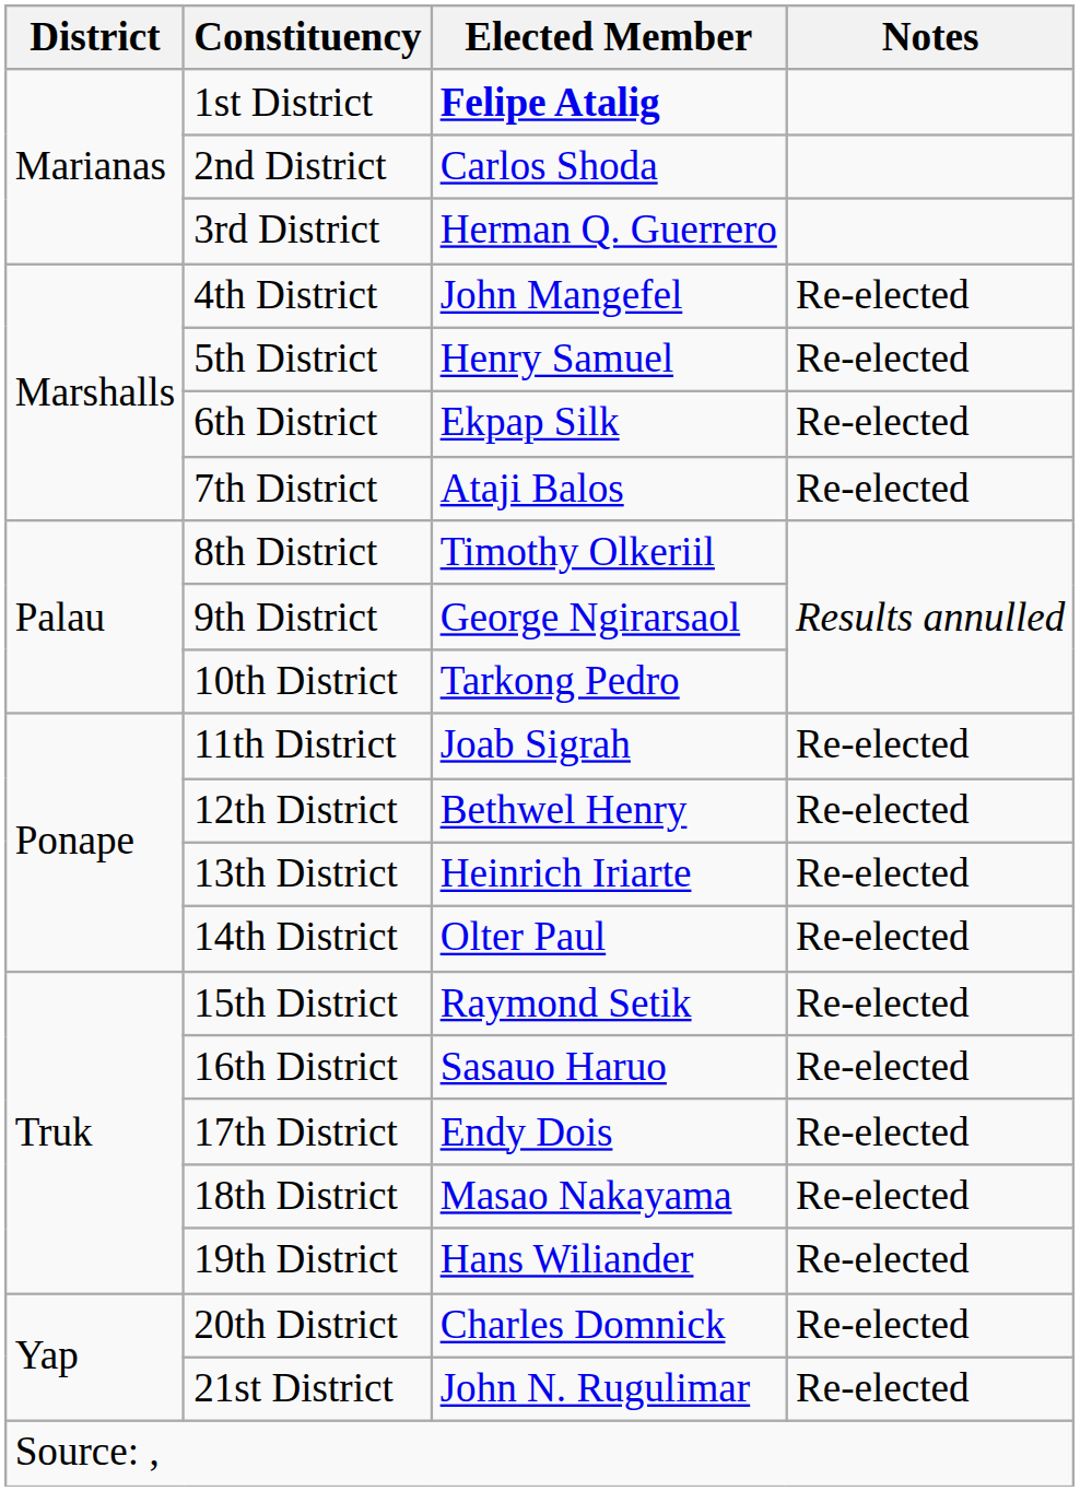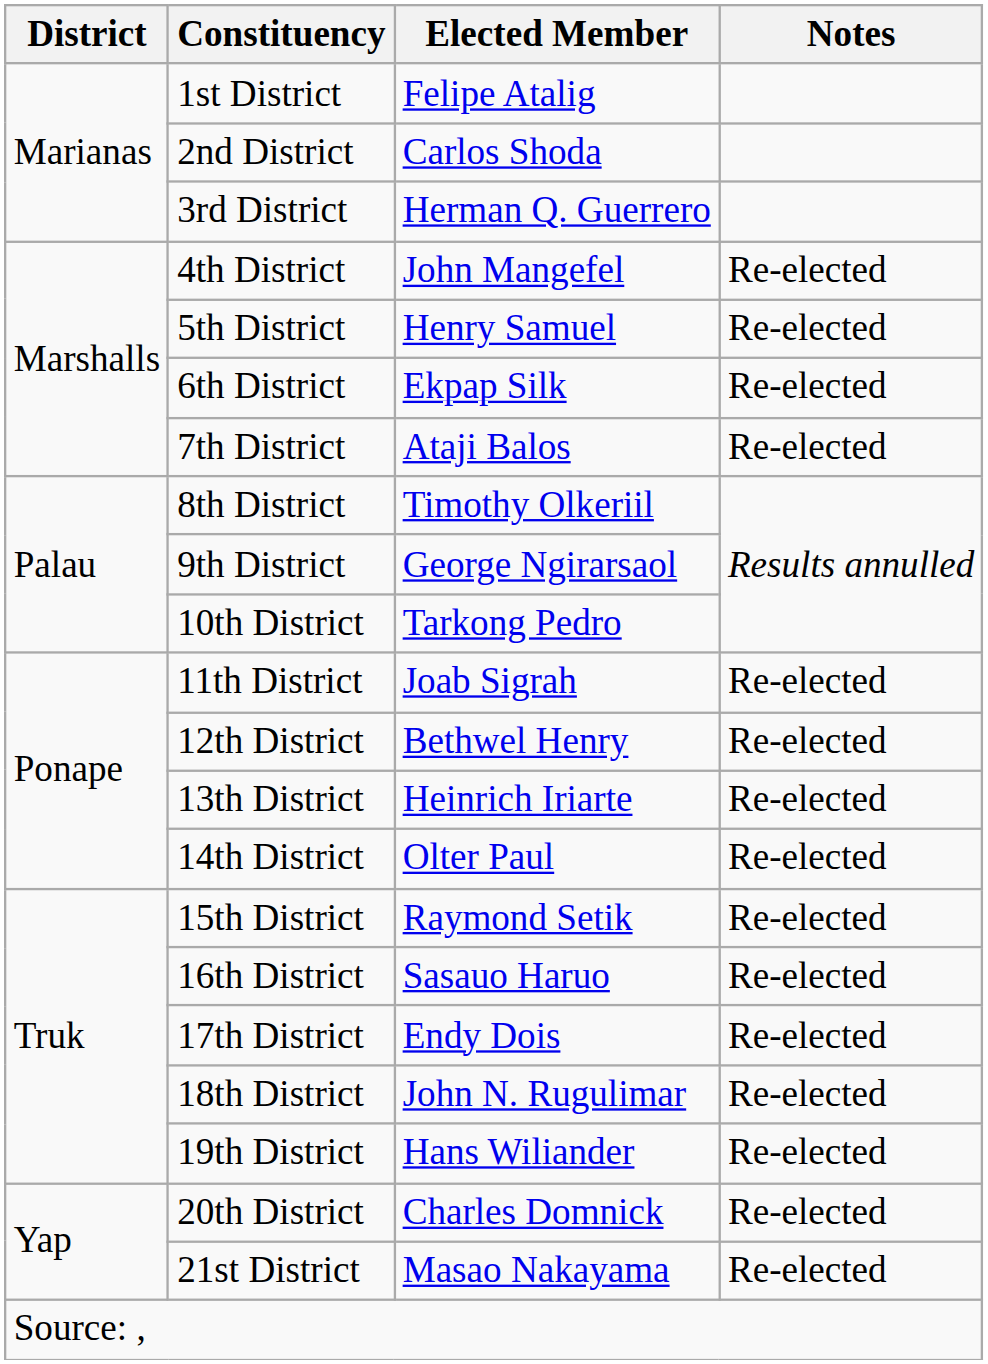 <table class=wikitable>
 <tr>
 <th>District</th>
 <th>Constituency</th>
 <th>Elected Member</th>
 <th>Notes</th>
 </tr>
 <tr>
 <td rowspan=3>Marianas</td>
 <td>1st District</td>
-<td><strong><a href='#'>Felipe Atalig</a></strong></td>
+<td><a href='#'>Felipe Atalig</a></td>
 <td></td>
 </tr>
 <tr>
 <td>2nd District</td>
 <td><a href='#'>Carlos Shoda</a></td>
 <td></td>
 </tr>
 <tr>
 <td>3rd District</td>
 <td><a href='#'>Herman Q. Guerrero</a></td>
 <td></td>
 </tr>
 <tr>
 <td rowspan=4>Marshalls</td>
 <td>4th District</td>
 <td><a href='#'>John Mangefel</a></td>
 <td>Re-elected</td>
 </tr>
 <tr>
 <td>5th District</td>
 <td><a href='#'>Henry Samuel</a></td>
 <td>Re-elected</td>
 </tr>
 <tr>
 <td>6th District</td>
 <td><a href='#'>Ekpap Silk</a></td>
 <td>Re-elected</td>
 </tr>
 <tr>
 <td>7th District</td>
 <td><a href='#'>Ataji Balos</a></td>
 <td>Re-elected</td>
 </tr>
 <tr>
 <td rowspan=3>Palau</td>
 <td>8th District</td>
 <td><a href='#'>Timothy Olkeriil</a></td>
 <td rowspan=3 align=center><em>Results annulled</em></td>
 </tr>
 <tr>
 <td>9th District</td>
 <td><a href='#'>George Ngirarsaol</a></td>
 </tr>
 <tr>
 <td>10th District</td>
 <td><a href='#'>Tarkong Pedro</a></td>
 </tr>
 <tr>
 <td rowspan=4>Ponape</td>
 <td>11th District</td>
 <td><a href='#'>Joab Sigrah</a></td>
 <td>Re-elected</td>
 </tr>
 <tr>
 <td>12th District</td>
 <td><a href='#'>Bethwel Henry</a></td>
 <td>Re-elected</td>
 </tr>
 <tr>
 <td>13th District</td>
 <td><a href='#'>Heinrich Iriarte</a></td>
 <td>Re-elected</td>
 </tr>
 <tr>
 <td>14th District</td>
 <td><a href='#'>Olter Paul</a></td>
 <td>Re-elected</td>
 </tr>
 <tr>
 <td rowspan=5>Truk</td>
 <td>15th District</td>
 <td><a href='#'>Raymond Setik</a></td>
 <td>Re-elected</td>
 </tr>
 <tr>
 <td>16th District</td>
 <td><a href='#'>Sasauo Haruo</a></td>
 <td>Re-elected</td>
 </tr>
 <tr>
 <td>17th District</td>
 <td><a href='#'>Endy Dois</a></td>
 <td>Re-elected</td>
 </tr>
 <tr>
 <td>18th District</td>
-<td><a href='#'>Masao Nakayama</a></td>
+<td><a href='#'>John N. Rugulimar</a></td>
 <td>Re-elected</td>
 </tr>
 <tr>
 <td>19th District</td>
 <td><a href='#'>Hans Wiliander</a></td>
 <td>Re-elected</td>
 </tr>
 <tr>
 <td rowspan=2>Yap</td>
 <td>20th District</td>
 <td><a href='#'>Charles Domnick</a></td>
 <td>Re-elected</td>
 </tr>
 <tr>
 <td>21st District</td>
-<td><a href='#'>John N. Rugulimar</a></td>
+<td><a href='#'>Masao Nakayama</a></td>
 <td>Re-elected</td>
 </tr>
 <tr>
 <td colspan=4>Source: , </td>
 </tr>
 </table>
